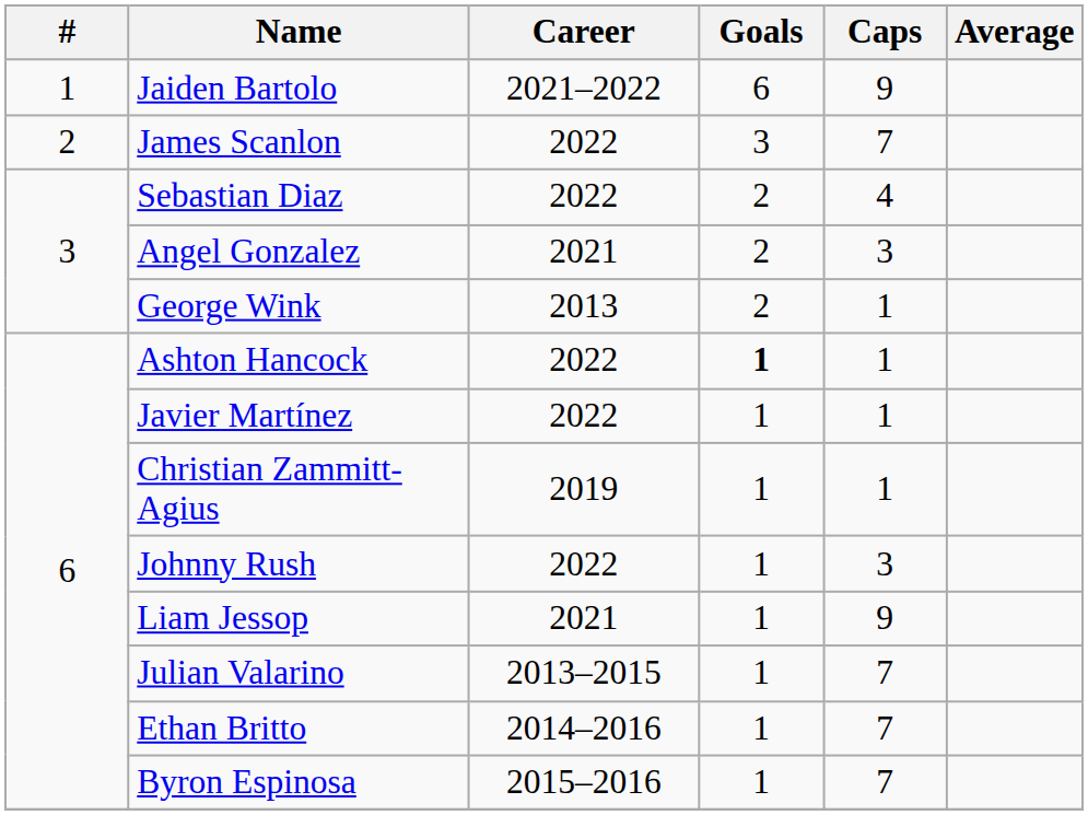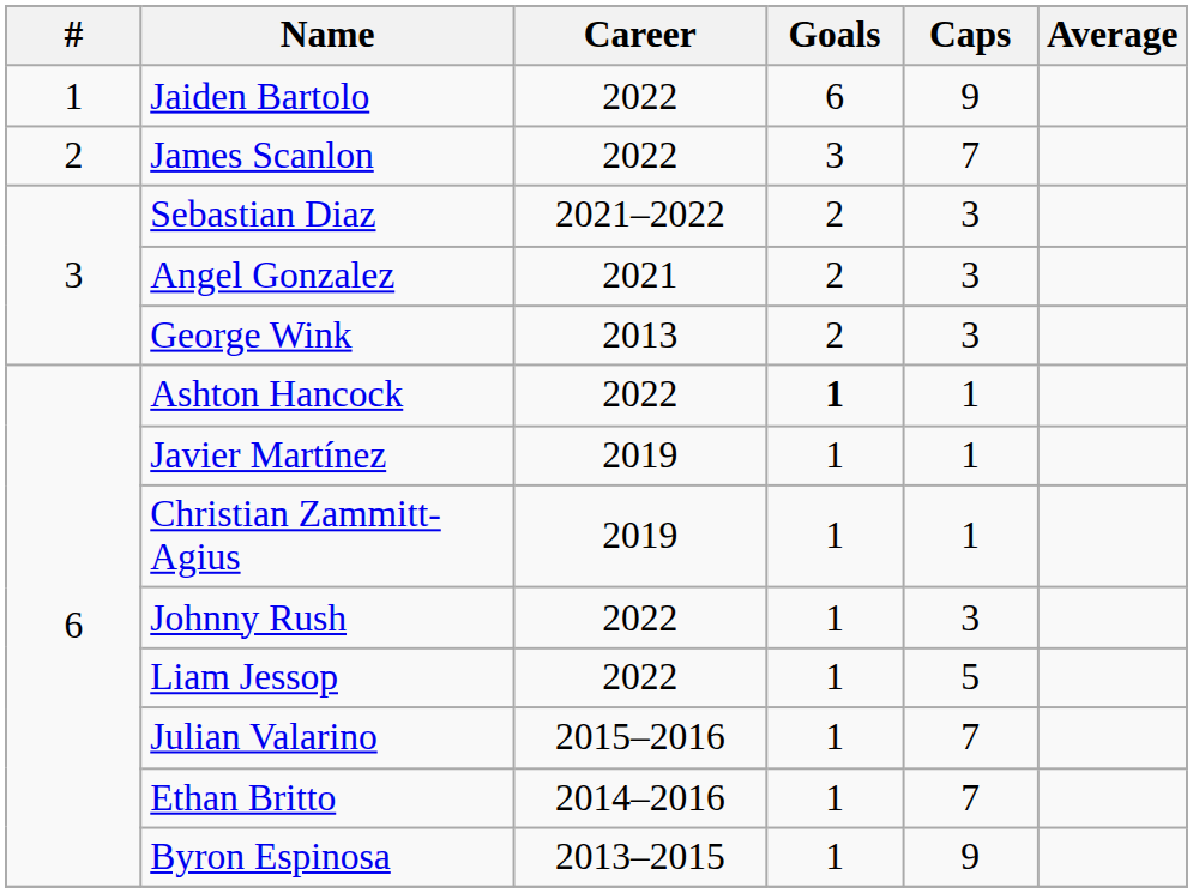 <table class="wikitable sortable" style="text-align:center;">
 <tr>
 <th width=50px>#</th>
 <th style="width:150px;">Name</th>
 <th style="width:100px;">Career</th>
 <th width=50px>Goals</th>
 <th width=50px>Caps</th>
 <th width=50px>Average</th>
 </tr>
 <tr>
 <td rowspan="1">1</td>
 <td align="left"><a href='#'>Jaiden Bartolo</a></td>
-<td>2021–2022</td>
+<td>2022</td>
 <td>6</td>
 <td>9</td>
 <td></td>
 </tr>
 <tr>
 <td>2</td>
 <td align="left"><a href='#'>James Scanlon</a></td>
 <td>2022</td>
 <td>3</td>
 <td>7</td>
 <td></td>
 </tr>
 <tr>
 <td rowspan="3">3</td>
 <td align="left"><a href='#'>Sebastian Diaz</a></td>
-<td>2022</td>
+<td>2021–2022</td>
 <td>2</td>
-<td>4</td>
+<td>3</td>
 <td></td>
 </tr>
 <tr>
 <td align="left"><a href='#'>Angel Gonzalez</a></td>
 <td>2021</td>
 <td>2</td>
 <td>3</td>
 <td></td>
 </tr>
 <tr>
 <td align="left"><a href='#'>George Wink</a></td>
 <td>2013</td>
 <td>2</td>
-<td>1</td>
+<td>3</td>
 <td></td>
 </tr>
 <tr>
 <td rowspan="8">6</td>
 <td align="left"><a href='#'>Ashton Hancock</a></td>
 <td>2022</td>
 <td><strong>1</strong></td>
 <td>1</td>
 <td></td>
 </tr>
 <tr>
 <td align="left"><a href='#'>Javier Martínez</a></td>
-<td>2022</td>
+<td>2019</td>
 <td>1</td>
 <td>1</td>
 <td></td>
 </tr>
 <tr>
 <td align="left"><a href='#'>Christian Zammitt-Agius</a></td>
 <td>2019</td>
 <td>1</td>
 <td>1</td>
 <td></td>
 </tr>
 <tr>
 <td align="left"><a href='#'>Johnny Rush</a></td>
 <td>2022</td>
 <td>1</td>
 <td>3</td>
 <td></td>
 </tr>
 <tr>
 <td align="left"><a href='#'>Liam Jessop</a></td>
-<td>2021</td>
+<td>2022</td>
 <td>1</td>
-<td>9</td>
+<td>5</td>
 <td></td>
 </tr>
 <tr>
 <td align="left"><a href='#'>Julian Valarino</a></td>
-<td>2013–2015</td>
+<td>2015–2016</td>
 <td>1</td>
 <td>7</td>
 <td></td>
 </tr>
 <tr>
 <td align="left"><a href='#'>Ethan Britto</a></td>
 <td>2014–2016</td>
 <td>1</td>
 <td>7</td>
 <td></td>
 </tr>
 <tr>
 <td align="left"><a href='#'>Byron Espinosa</a></td>
-<td>2015–2016</td>
+<td>2013–2015</td>
 <td>1</td>
-<td>7</td>
+<td>9</td>
 <td></td>
 </tr>
 <tr>
 </tr>
 </table>
